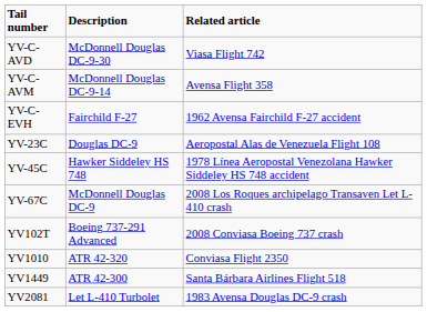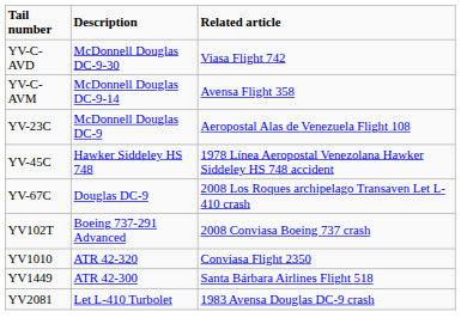 <table class="wikitable" width="90%">
 <tr>
 <td><strong>Tail number</strong></td>
 <td><strong>Description</strong></td>
 <td><strong>Related article</strong></td>
 </tr>
 <tr>
 <td>YV-C-AVD</td>
 <td><a href='#'>McDonnell Douglas DC-9-30</a></td>
 <td><a href='#'>Viasa Flight 742</a></td>
 </tr>
 <tr>
 <td>YV-C-AVM</td>
 <td><a href='#'>McDonnell Douglas DC-9-14</a></td>
 <td><a href='#'>Avensa Flight 358</a></td>
 </tr>
 <tr>
-<td>YV-C-EVH</td>
-<td><a href='#'>Fairchild F-27</a></td>
-<td><a href='#'>1962 Avensa Fairchild F-27 accident</a></td>
-</tr>
-<tr>
 <td>YV-23C</td>
-<td><a href='#'>Douglas DC-9</a></td>
+<td><a href='#'>McDonnell Douglas DC-9</a></td>
 <td><a href='#'>Aeropostal Alas de Venezuela Flight 108</a></td>
 </tr>
 <tr>
 <td>YV-45C</td>
 <td><a href='#'>Hawker Siddeley HS 748</a></td>
 <td><a href='#'>1978 Línea Aeropostal Venezolana Hawker Siddeley HS 748 accident</a></td>
 </tr>
 <tr>
 <td>YV-67C</td>
-<td><a href='#'>McDonnell Douglas DC-9</a></td>
+<td><a href='#'>Douglas DC-9</a></td>
 <td><a href='#'>2008 Los Roques archipelago Transaven Let L-410 crash</a></td>
 </tr>
 <tr>
 <td>YV102T</td>
 <td><a href='#'>Boeing 737-291 Advanced</a></td>
 <td><a href='#'>2008 Conviasa Boeing 737 crash</a></td>
 </tr>
 <tr>
 <td>YV1010</td>
 <td><a href='#'>ATR 42-320</a></td>
 <td><a href='#'>Conviasa Flight 2350</a></td>
 </tr>
 <tr>
 <td>YV1449</td>
 <td><a href='#'>ATR 42-300</a></td>
 <td><a href='#'>Santa Bárbara Airlines Flight 518</a></td>
 </tr>
 <tr>
 <td>YV2081</td>
 <td><a href='#'>Let L-410 Turbolet</a></td>
 <td><a href='#'>1983 Avensa Douglas DC-9 crash</a></td>
 </tr>
 </table>
